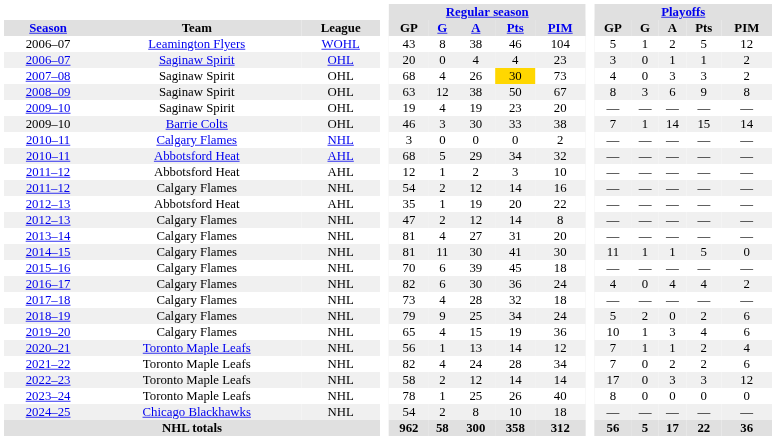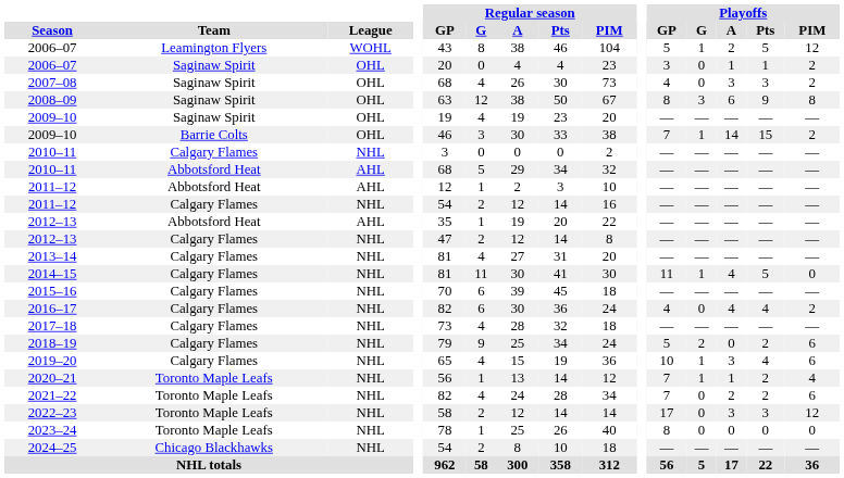 <table border="0" cellpadding="1" cellspacing="0" style="text-align:center; width:60em">
 <tr bgcolor="#e0e0e0">
 <th colspan="3" bgcolor="#ffffff"> </th>
 <th rowspan="99" bgcolor="#ffffff"> </th>
 <th colspan="5"><a href='#'>Regular season</a></th>
 <th rowspan="99" bgcolor="#ffffff"> </th>
 <th colspan="5"><a href='#'>Playoffs</a></th>
 </tr>
 <tr bgcolor="#e0e0e0">
 <th><a href='#'>Season</a></th>
 <th>Team</th>
 <th>League</th>
 <th>GP</th>
 <th><a href='#'>G</a></th>
 <th><a href='#'>A</a></th>
 <th><a href='#'>Pts</a></th>
 <th><a href='#'>PIM</a></th>
 <th>GP</th>
 <th>G</th>
 <th>A</th>
 <th>Pts</th>
 <th>PIM</th>
 </tr>
 <tr>
 <td>2006–07</td>
 <td><a href='#'>Leamington Flyers</a></td>
 <td><a href='#'>WOHL</a></td>
 <td>43</td>
 <td>8</td>
 <td>38</td>
 <td>46</td>
 <td>104</td>
 <td>5</td>
 <td>1</td>
 <td>2</td>
 <td>5</td>
 <td>12</td>
 </tr>
 <tr bgcolor="#f0f0f0">
 <td><a href='#'>2006–07</a></td>
 <td><a href='#'>Saginaw Spirit</a></td>
 <td><a href='#'>OHL</a></td>
 <td>20</td>
 <td>0</td>
 <td>4</td>
 <td>4</td>
 <td>23</td>
 <td>3</td>
 <td>0</td>
 <td>1</td>
 <td>1</td>
 <td>2</td>
 </tr>
 <tr>
 <td><a href='#'>2007–08</a></td>
 <td>Saginaw Spirit</td>
 <td>OHL</td>
 <td>68</td>
 <td>4</td>
 <td>26</td>
-<td style="background: gold;">30</td>
+<td>30</td>
 <td>73</td>
 <td>4</td>
 <td>0</td>
 <td>3</td>
 <td>3</td>
 <td>2</td>
 </tr>
 <tr bgcolor="#f0f0f0">
 <td><a href='#'>2008–09</a></td>
 <td>Saginaw Spirit</td>
 <td>OHL</td>
 <td>63</td>
 <td>12</td>
 <td>38</td>
 <td>50</td>
 <td>67</td>
 <td>8</td>
 <td>3</td>
 <td>6</td>
 <td>9</td>
 <td>8</td>
 </tr>
 <tr>
 <td><a href='#'>2009–10</a></td>
 <td>Saginaw Spirit</td>
 <td>OHL</td>
 <td>19</td>
 <td>4</td>
 <td>19</td>
 <td>23</td>
 <td>20</td>
 <td>—</td>
 <td>—</td>
 <td>—</td>
 <td>—</td>
 <td>—</td>
 </tr>
 <tr bgcolor="#f0f0f0">
 <td>2009–10</td>
 <td><a href='#'>Barrie Colts</a></td>
 <td>OHL</td>
 <td>46</td>
 <td>3</td>
 <td>30</td>
 <td>33</td>
 <td>38</td>
 <td>7</td>
 <td>1</td>
 <td>14</td>
 <td>15</td>
-<td>14</td>
+<td>2</td>
 </tr>
 <tr>
 <td><a href='#'>2010–11</a></td>
 <td><a href='#'>Calgary Flames</a></td>
 <td><a href='#'>NHL</a></td>
 <td>3</td>
 <td>0</td>
 <td>0</td>
 <td>0</td>
 <td>2</td>
 <td>—</td>
 <td>—</td>
 <td>—</td>
 <td>—</td>
 <td>—</td>
 </tr>
 <tr bgcolor="#f0f0f0">
 <td><a href='#'>2010–11</a></td>
 <td><a href='#'>Abbotsford Heat</a></td>
 <td><a href='#'>AHL</a></td>
 <td>68</td>
 <td>5</td>
 <td>29</td>
 <td>34</td>
 <td>32</td>
 <td>—</td>
 <td>—</td>
 <td>—</td>
 <td>—</td>
 <td>—</td>
 </tr>
 <tr>
 <td><a href='#'>2011–12</a></td>
 <td>Abbotsford Heat</td>
 <td>AHL</td>
 <td>12</td>
 <td>1</td>
 <td>2</td>
 <td>3</td>
 <td>10</td>
 <td>—</td>
 <td>—</td>
 <td>—</td>
 <td>—</td>
 <td>—</td>
 </tr>
 <tr bgcolor="#f0f0f0">
 <td><a href='#'>2011–12</a></td>
 <td>Calgary Flames</td>
 <td>NHL</td>
 <td>54</td>
 <td>2</td>
 <td>12</td>
 <td>14</td>
 <td>16</td>
 <td>—</td>
 <td>—</td>
 <td>—</td>
 <td>—</td>
 <td>—</td>
 </tr>
 <tr>
 <td><a href='#'>2012–13</a></td>
 <td>Abbotsford Heat</td>
 <td>AHL</td>
 <td>35</td>
 <td>1</td>
 <td>19</td>
 <td>20</td>
 <td>22</td>
 <td>—</td>
 <td>—</td>
 <td>—</td>
 <td>—</td>
 <td>—</td>
 </tr>
 <tr bgcolor="#f0f0f0">
 <td><a href='#'>2012–13</a></td>
 <td>Calgary Flames</td>
 <td>NHL</td>
 <td>47</td>
 <td>2</td>
 <td>12</td>
 <td>14</td>
 <td>8</td>
 <td>—</td>
 <td>—</td>
 <td>—</td>
 <td>—</td>
 <td>—</td>
 </tr>
 <tr>
 <td><a href='#'>2013–14</a></td>
 <td>Calgary Flames</td>
 <td>NHL</td>
 <td>81</td>
 <td>4</td>
 <td>27</td>
 <td>31</td>
 <td>20</td>
 <td>—</td>
 <td>—</td>
 <td>—</td>
 <td>—</td>
 <td>—</td>
 </tr>
 <tr bgcolor="#f0f0f0">
 <td><a href='#'>2014–15</a></td>
 <td>Calgary Flames</td>
 <td>NHL</td>
 <td>81</td>
 <td>11</td>
 <td>30</td>
 <td>41</td>
 <td>30</td>
 <td>11</td>
 <td>1</td>
-<td>1</td>
+<td>4</td>
 <td>5</td>
 <td>0</td>
 </tr>
 <tr>
 <td><a href='#'>2015–16</a></td>
 <td>Calgary Flames</td>
 <td>NHL</td>
 <td>70</td>
 <td>6</td>
 <td>39</td>
 <td>45</td>
 <td>18</td>
 <td>—</td>
 <td>—</td>
 <td>—</td>
 <td>—</td>
 <td>—</td>
 </tr>
 <tr bgcolor="#f0f0f0">
 <td><a href='#'>2016–17</a></td>
 <td>Calgary Flames</td>
 <td>NHL</td>
 <td>82</td>
 <td>6</td>
 <td>30</td>
 <td>36</td>
 <td>24</td>
 <td>4</td>
 <td>0</td>
 <td>4</td>
 <td>4</td>
 <td>2</td>
 </tr>
 <tr>
 <td><a href='#'>2017–18</a></td>
 <td>Calgary Flames</td>
 <td>NHL</td>
 <td>73</td>
 <td>4</td>
 <td>28</td>
 <td>32</td>
 <td>18</td>
 <td>—</td>
 <td>—</td>
 <td>—</td>
 <td>—</td>
 <td>—</td>
 </tr>
 <tr bgcolor="#f0f0f0">
 <td><a href='#'>2018–19</a></td>
 <td>Calgary Flames</td>
 <td>NHL</td>
 <td>79</td>
 <td>9</td>
 <td>25</td>
 <td>34</td>
 <td>24</td>
 <td>5</td>
 <td>2</td>
 <td>0</td>
 <td>2</td>
 <td>6</td>
 </tr>
 <tr>
 <td><a href='#'>2019–20</a></td>
 <td>Calgary Flames</td>
 <td>NHL</td>
 <td>65</td>
 <td>4</td>
 <td>15</td>
 <td>19</td>
 <td>36</td>
 <td>10</td>
 <td>1</td>
 <td>3</td>
 <td>4</td>
 <td>6</td>
 </tr>
 <tr bgcolor="#f0f0f0">
 <td><a href='#'>2020–21</a></td>
 <td><a href='#'>Toronto Maple Leafs</a></td>
 <td>NHL</td>
 <td>56</td>
 <td>1</td>
 <td>13</td>
 <td>14</td>
 <td>12</td>
 <td>7</td>
 <td>1</td>
 <td>1</td>
 <td>2</td>
 <td>4</td>
 </tr>
 <tr>
 <td><a href='#'>2021–22</a></td>
 <td>Toronto Maple Leafs</td>
 <td>NHL</td>
 <td>82</td>
 <td>4</td>
 <td>24</td>
 <td>28</td>
 <td>34</td>
 <td>7</td>
 <td>0</td>
 <td>2</td>
 <td>2</td>
 <td>6</td>
 </tr>
 <tr bgcolor="#f0f0f0">
 <td><a href='#'>2022–23</a></td>
 <td>Toronto Maple Leafs</td>
 <td>NHL</td>
 <td>58</td>
 <td>2</td>
 <td>12</td>
 <td>14</td>
 <td>14</td>
 <td>17</td>
 <td>0</td>
 <td>3</td>
 <td>3</td>
 <td>12</td>
 </tr>
 <tr>
 <td><a href='#'>2023–24</a></td>
 <td>Toronto Maple Leafs</td>
 <td>NHL</td>
 <td>78</td>
 <td>1</td>
 <td>25</td>
 <td>26</td>
 <td>40</td>
 <td>8</td>
 <td>0</td>
 <td>0</td>
 <td>0</td>
 <td>0</td>
 </tr>
 <tr bgcolor="#f0f0f0">
 <td><a href='#'>2024–25</a></td>
 <td><a href='#'>Chicago Blackhawks</a></td>
 <td>NHL</td>
 <td>54</td>
 <td>2</td>
 <td>8</td>
 <td>10</td>
 <td>18</td>
 <td>—</td>
 <td>—</td>
 <td>—</td>
 <td>—</td>
 <td>—</td>
 </tr>
 <tr bgcolor="#e0e0e0">
 <th colspan="3">NHL totals</th>
 <th>962</th>
 <th>58</th>
 <th>300</th>
 <th>358</th>
 <th>312</th>
 <th>56</th>
 <th>5</th>
 <th>17</th>
 <th>22</th>
 <th>36</th>
 </tr>
 </table>
